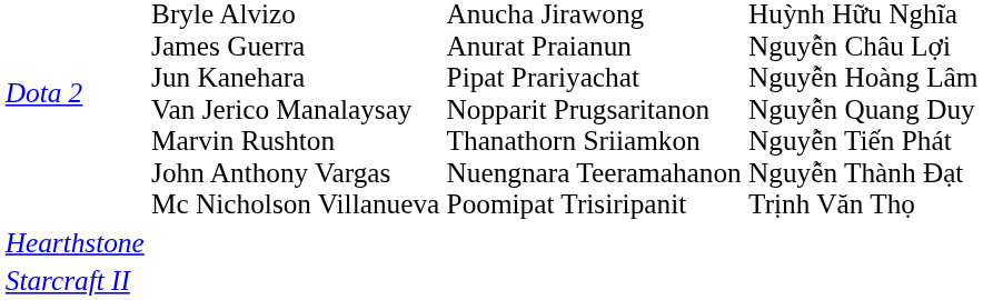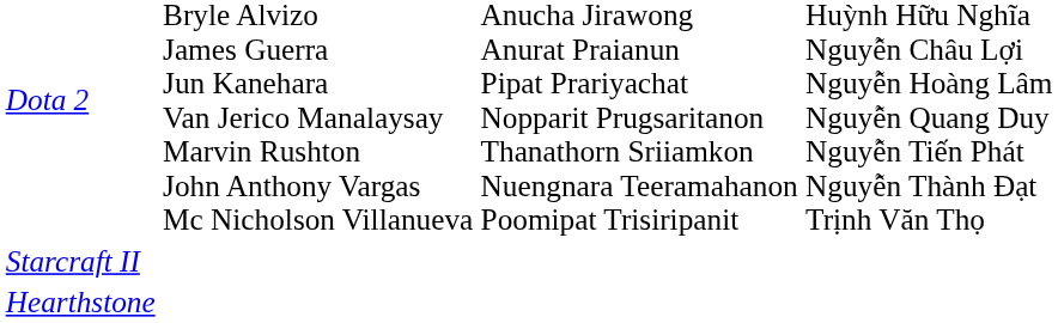 <table>
 <tr>
 <td><em><a href='#'>Dota 2</a></em><br></td>
 <td><br>Bryle Alvizo<br>James Guerra<br>Jun Kanehara<br>Van Jerico Manalaysay<br>Marvin Rushton<br>John Anthony Vargas<br>Mc Nicholson Villanueva</td>
 <td><br>Anucha Jirawong<br>Anurat Praianun<br>Pipat Prariyachat<br>Nopparit Prugsaritanon<br>Thanathorn Sriiamkon<br>Nuengnara Teeramahanon<br>Poomipat Trisiripanit</td>
 <td><br>Huỳnh Hữu Nghĩa<br>Nguyễn Châu Lợi<br>Nguyễn Hoàng Lâm<br>Nguyễn Quang Duy<br>Nguyễn Tiến Phát<br>Nguyễn Thành Đạt<br>Trịnh Văn Thọ</td>
 </tr>
 <tr>
+<td><em><a href='#'>Starcraft II</a></em><br></td>
+<td></td>
+<td></td>
+<td></td>
+</tr>
+<tr>
 <td><em><a href='#'>Hearthstone</a></em><br></td>
 <td></td>
 <td></td>
 <td></td>
 </tr>
-<tr>
-<td><em><a href='#'>Starcraft II</a></em><br></td>
-<td></td>
-<td></td>
-<td></td>
-</tr>
 </table>
